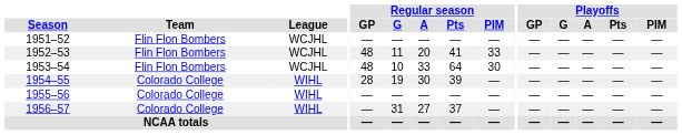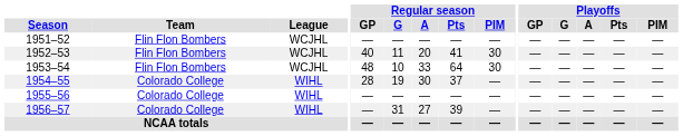 <table border="0" cellpadding="1" cellspacing="0" style="text-align:center; width:60em">
 <tr bgcolor="#e0e0e0">
 <th colspan="3" bgcolor="#ffffff"></th>
 <th rowspan="99" bgcolor="#ffffff"></th>
 <th colspan="5"><a href='#'>Regular season</a></th>
 <th rowspan="99" bgcolor="#ffffff"></th>
 <th colspan="5"><a href='#'>Playoffs</a></th>
 </tr>
 <tr bgcolor="#e0e0e0">
 <th><a href='#'>Season</a></th>
 <th>Team</th>
 <th>League</th>
 <th>GP</th>
 <th><a href='#'>G</a></th>
 <th><a href='#'>A</a></th>
 <th><a href='#'>Pts</a></th>
 <th><a href='#'>PIM</a></th>
 <th>GP</th>
 <th>G</th>
 <th>A</th>
 <th>Pts</th>
 <th>PIM</th>
 </tr>
 <tr>
 <td>1951–52</td>
 <td><a href='#'>Flin Flon Bombers</a></td>
 <td>WCJHL</td>
 <td>—</td>
 <td>—</td>
 <td>—</td>
 <td>—</td>
 <td>—</td>
 <td>—</td>
 <td>—</td>
 <td>—</td>
 <td>—</td>
 <td>—</td>
 </tr>
 <tr bgcolor="f0f0f0">
 <td>1952–53</td>
 <td><a href='#'>Flin Flon Bombers</a></td>
 <td>WCJHL</td>
-<td>48</td>
+<td>40</td>
 <td>11</td>
 <td>20</td>
 <td>41</td>
-<td>33</td>
+<td>30</td>
 <td>—</td>
 <td>—</td>
 <td>—</td>
 <td>—</td>
 <td>—</td>
 </tr>
 <tr>
 <td>1953–54</td>
 <td><a href='#'>Flin Flon Bombers</a></td>
 <td>WCJHL</td>
 <td>48</td>
 <td>10</td>
 <td>33</td>
 <td>64</td>
 <td>30</td>
 <td>—</td>
 <td>—</td>
 <td>—</td>
 <td>—</td>
 <td>—</td>
 </tr>
 <tr bgcolor="f0f0f0">
 <td><a href='#'>1954–55</a></td>
 <td><a href='#'>Colorado College</a></td>
 <td><a href='#'>WIHL</a></td>
 <td>28</td>
 <td>19</td>
 <td>30</td>
-<td>39</td>
+<td>37</td>
 <td>—</td>
 <td>—</td>
 <td>—</td>
 <td>—</td>
 <td>—</td>
 <td>—</td>
 </tr>
 <tr>
 <td><a href='#'>1955–56</a></td>
 <td><a href='#'>Colorado College</a></td>
 <td><a href='#'>WIHL</a></td>
 <td>—</td>
 <td>—</td>
 <td>—</td>
 <td>—</td>
 <td>—</td>
 <td>—</td>
 <td>—</td>
 <td>—</td>
 <td>—</td>
 <td>—</td>
 </tr>
 <tr bgcolor="f0f0f0">
 <td><a href='#'>1956–57</a></td>
 <td><a href='#'>Colorado College</a></td>
 <td><a href='#'>WIHL</a></td>
 <td>—</td>
 <td>31</td>
 <td>27</td>
-<td>37</td>
+<td>39</td>
 <td>—</td>
 <td>—</td>
 <td>—</td>
 <td>—</td>
 <td>—</td>
 <td>—</td>
 </tr>
 <tr bgcolor="#e0e0e0">
 <th colspan="3">NCAA totals</th>
 <th>—</th>
 <th>—</th>
 <th>—</th>
 <th>—</th>
 <th>—</th>
 <th>—</th>
 <th>—</th>
 <th>—</th>
 <th>—</th>
 <th>—</th>
 </tr>
 </table>
